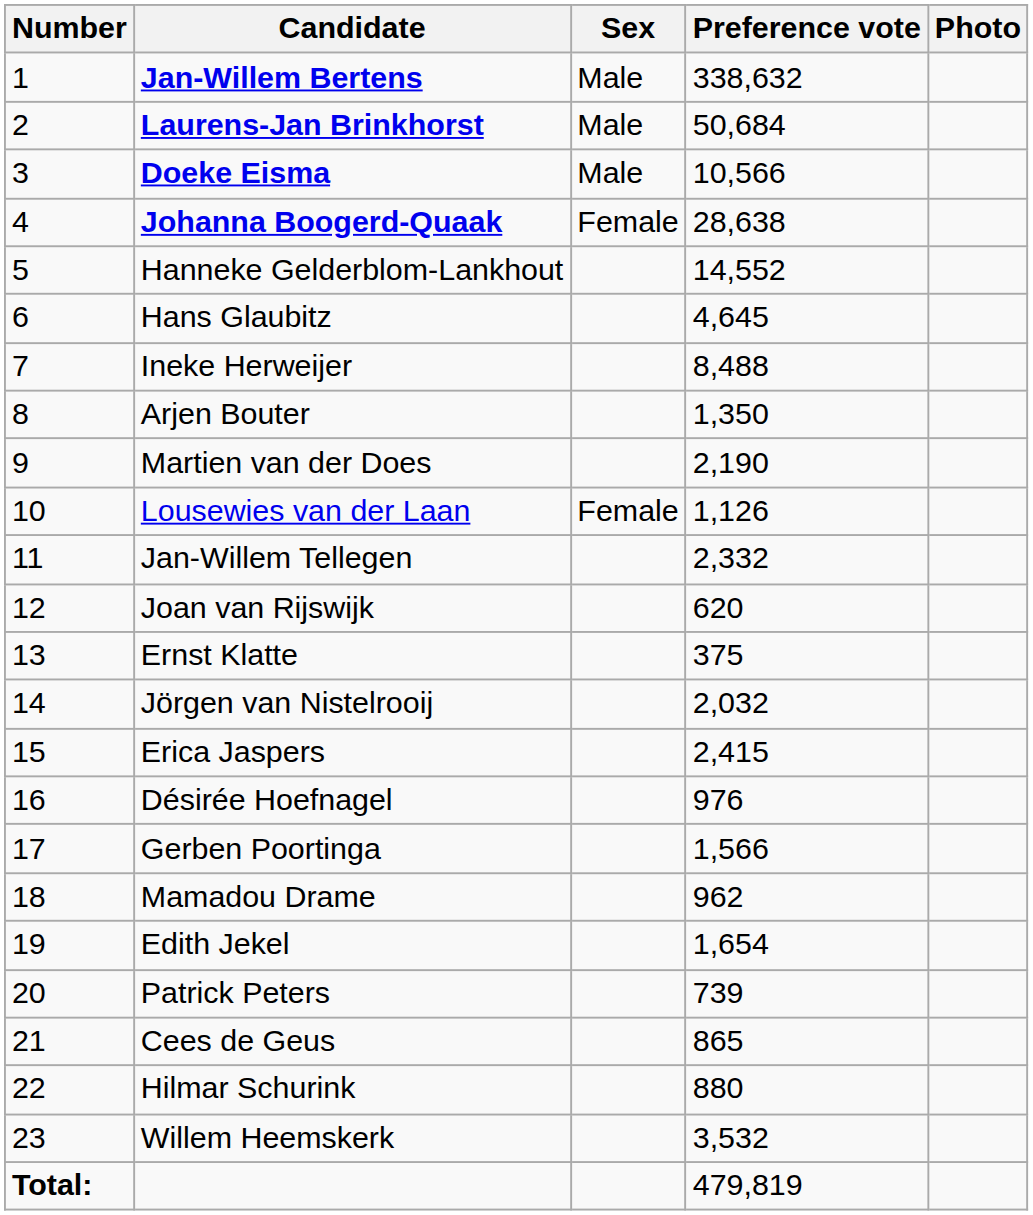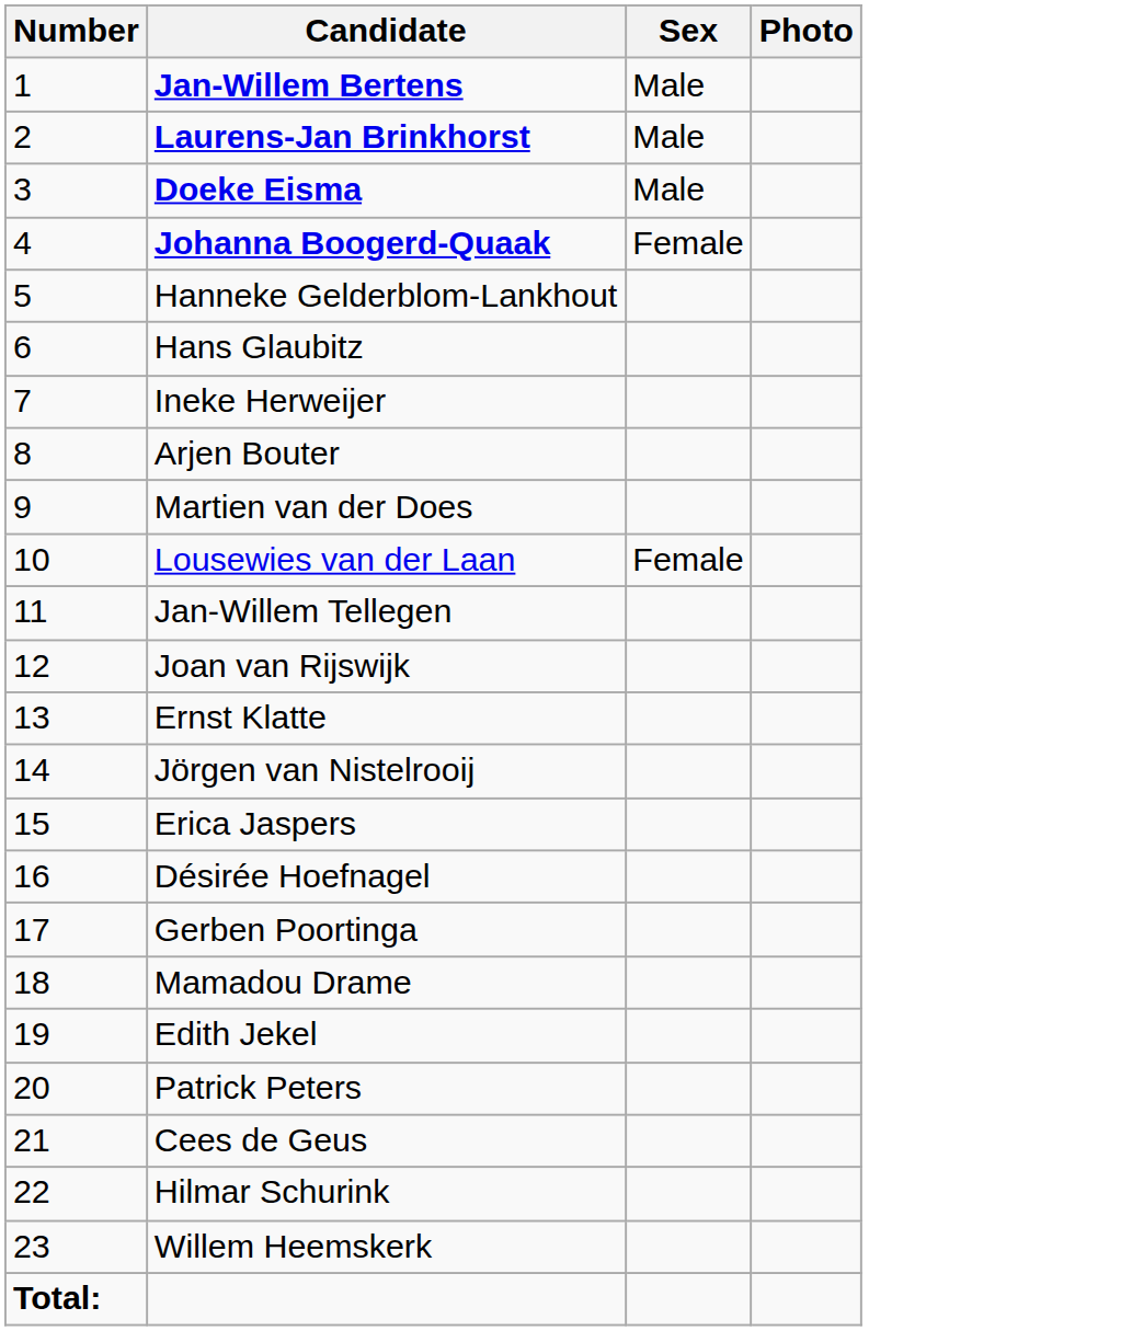 <table class="wikitable vatop">
 <tr>
 <th>Number</th>
 <th>Candidate</th>
 <th>Sex</th>
-<th>Preference vote</th>
 <th>Photo</th>
 </tr>
 <tr>
 <td>1</td>
 <td><strong><a href='#'>Jan-Willem Bertens</a></strong></td>
 <td>Male</td>
-<td>338,632</td>
 <td></td>
 </tr>
 <tr>
 <td>2</td>
 <td><strong><a href='#'>Laurens-Jan Brinkhorst</a></strong></td>
 <td>Male</td>
-<td>50,684</td>
 <td></td>
 </tr>
 <tr>
 <td>3</td>
 <td><strong><a href='#'>Doeke Eisma</a></strong></td>
 <td>Male</td>
-<td>10,566</td>
 <td></td>
 </tr>
 <tr>
 <td>4</td>
 <td><strong><a href='#'>Johanna Boogerd-Quaak</a></strong></td>
 <td>Female</td>
-<td>28,638</td>
 <td></td>
 </tr>
 <tr>
 <td>5</td>
 <td>Hanneke Gelderblom-Lankhout</td>
 <td></td>
-<td>14,552</td>
 <td></td>
 </tr>
 <tr>
 <td>6</td>
 <td>Hans Glaubitz</td>
 <td></td>
-<td>4,645</td>
 <td></td>
 </tr>
 <tr>
 <td>7</td>
 <td>Ineke Herweijer</td>
 <td></td>
-<td>8,488</td>
 <td></td>
 </tr>
 <tr>
 <td>8</td>
 <td>Arjen Bouter</td>
 <td></td>
-<td>1,350</td>
 <td></td>
 </tr>
 <tr>
 <td>9</td>
 <td>Martien van der Does</td>
 <td></td>
-<td>2,190</td>
 <td></td>
 </tr>
 <tr>
 <td>10</td>
 <td><a href='#'>Lousewies van der Laan</a></td>
 <td>Female</td>
-<td>1,126</td>
 <td></td>
 </tr>
 <tr>
 <td>11</td>
 <td>Jan-Willem Tellegen</td>
 <td></td>
-<td>2,332</td>
 <td></td>
 </tr>
 <tr>
 <td>12</td>
 <td>Joan van Rijswijk</td>
 <td></td>
-<td>620</td>
 <td></td>
 </tr>
 <tr>
 <td>13</td>
 <td>Ernst Klatte</td>
 <td></td>
-<td>375</td>
 <td></td>
 </tr>
 <tr>
 <td>14</td>
 <td>Jörgen van Nistelrooij</td>
 <td></td>
-<td>2,032</td>
 <td></td>
 </tr>
 <tr>
 <td>15</td>
 <td>Erica Jaspers</td>
 <td></td>
-<td>2,415</td>
 <td></td>
 </tr>
 <tr>
 <td>16</td>
 <td>Désirée Hoefnagel</td>
 <td></td>
-<td>976</td>
 <td></td>
 </tr>
 <tr>
 <td>17</td>
 <td>Gerben Poortinga</td>
 <td></td>
-<td>1,566</td>
 <td></td>
 </tr>
 <tr>
 <td>18</td>
 <td>Mamadou Drame</td>
 <td></td>
-<td>962</td>
 <td></td>
 </tr>
 <tr>
 <td>19</td>
 <td>Edith Jekel</td>
 <td></td>
-<td>1,654</td>
 <td></td>
 </tr>
 <tr>
 <td>20</td>
 <td>Patrick Peters</td>
 <td></td>
-<td>739</td>
 <td></td>
 </tr>
 <tr>
 <td>21</td>
 <td>Cees de Geus</td>
 <td></td>
-<td>865</td>
 <td></td>
 </tr>
 <tr>
 <td>22</td>
 <td>Hilmar Schurink</td>
 <td></td>
-<td>880</td>
 <td></td>
 </tr>
 <tr>
 <td>23</td>
 <td>Willem Heemskerk</td>
 <td></td>
-<td>3,532</td>
 <td></td>
 </tr>
 <tr>
 <td><strong>Total:</strong></td>
 <td></td>
 <td></td>
-<td>479,819</td>
 <td></td>
 </tr>
 </table>
